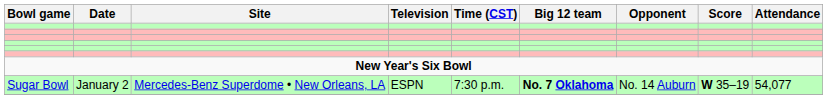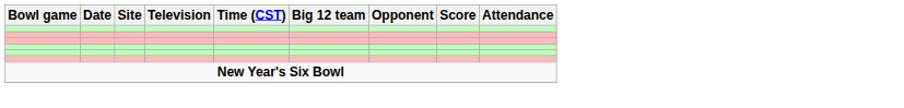 <table class="wikitable">
 <tr>
 <th>Bowl game</th>
 <th>Date</th>
 <th>Site</th>
 <th>Television</th>
 <th>Time (<a href='#'>CST</a>)</th>
 <th>Big 12 team</th>
 <th>Opponent</th>
 <th>Score</th>
 <th>Attendance</th>
 </tr>
 <tr style="background:#bfb;">
 <td></td>
 <td></td>
 <td></td>
 <td></td>
 <td></td>
 <td></td>
 <td></td>
 <td></td>
 <td></td>
 </tr>
 <tr style="background:#fbb;">
 <td></td>
 <td></td>
 <td></td>
 <td></td>
 <td></td>
 <td></td>
 <td></td>
 <td></td>
 <td></td>
 </tr>
 <tr style="background:#fbb;">
 <td></td>
 <td></td>
 <td></td>
 <td></td>
 <td></td>
 <td></td>
 <td></td>
 <td></td>
 <td></td>
 </tr>
 <tr style="background:#bfb;">
 <td></td>
 <td></td>
 <td></td>
 <td></td>
 <td></td>
 <td></td>
 <td></td>
 <td></td>
 <td></td>
 </tr>
 <tr style="background:#bfb;">
 <td></td>
 <td></td>
 <td></td>
 <td></td>
 <td></td>
 <td></td>
 <td></td>
 <td></td>
 <td></td>
 </tr>
 <tr style="background:#fbb;">
 <td></td>
 <td></td>
 <td></td>
 <td></td>
 <td></td>
 <td></td>
 <td></td>
 <td></td>
 <td></td>
 </tr>
 <tr>
 <td colspan="9" style="text-align:center;"><strong>New Year's Six Bowl</strong></td>
 </tr>
-<tr style="background:#bfb;">
-<td><a href='#'>Sugar Bowl</a></td>
-<td>January 2</td>
-<td><a href='#'>Mercedes-Benz Superdome</a> • <a href='#'>New Orleans, LA</a></td>
-<td>ESPN</td>
-<td>7:30 p.m.</td>
-<td><strong>No. 7 <a href='#'>Oklahoma</a></strong></td>
-<td>No. 14 <a href='#'>Auburn</a></td>
-<td><strong>W</strong> 35–19</td>
-<td>54,077</td>
-</tr>
 <tr>
 </tr>
 </table>
